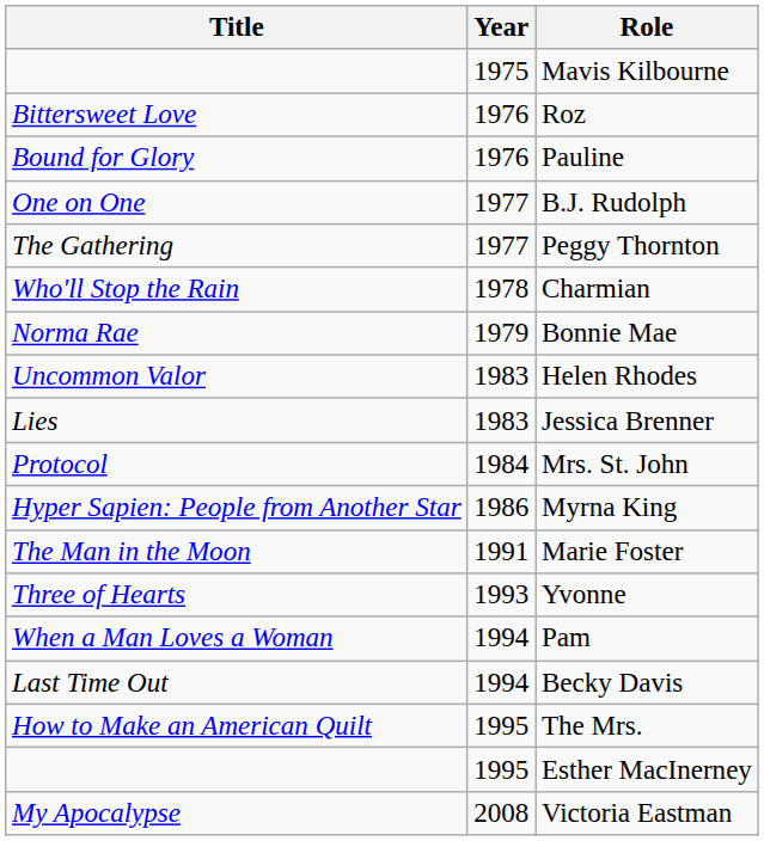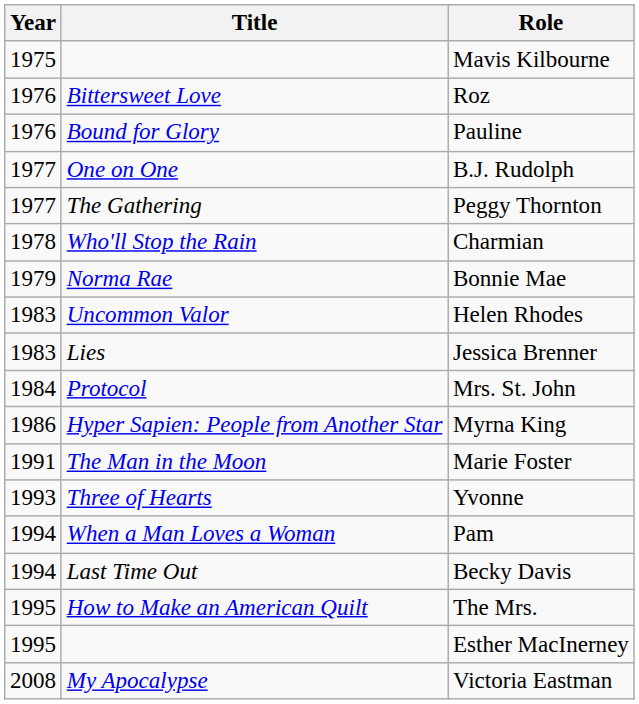 <table class="wikitable sortable">
 <tr>
+<th>Year</th>
 <th>Title</th>
-<th>Year</th>
 <th>Role</th>
 </tr>
 <tr>
+<td>1975</td>
 <td><em></em></td>
-<td>1975</td>
 <td>Mavis Kilbourne</td>
 </tr>
 <tr>
+<td>1976</td>
 <td><em><a href='#'>Bittersweet Love</a></em></td>
-<td>1976</td>
 <td>Roz</td>
 </tr>
 <tr>
+<td>1976</td>
 <td><em><a href='#'>Bound for Glory</a></em></td>
-<td>1976</td>
 <td>Pauline</td>
 </tr>
 <tr>
+<td>1977</td>
 <td><em><a href='#'>One on One</a></em></td>
-<td>1977</td>
 <td>B.J. Rudolph</td>
 </tr>
 <tr>
+<td>1977</td>
 <td><em>The Gathering</em></td>
-<td>1977</td>
 <td>Peggy Thornton</td>
 </tr>
 <tr>
+<td>1978</td>
 <td><em><a href='#'>Who'll Stop the Rain</a></em></td>
-<td>1978</td>
 <td>Charmian</td>
 </tr>
 <tr>
+<td>1979</td>
 <td><em><a href='#'>Norma Rae</a></em></td>
-<td>1979</td>
 <td>Bonnie Mae</td>
 </tr>
 <tr>
+<td>1983</td>
 <td><em><a href='#'>Uncommon Valor</a></em></td>
-<td>1983</td>
 <td>Helen Rhodes</td>
 </tr>
 <tr>
+<td>1983</td>
 <td><em>Lies</em></td>
-<td>1983</td>
 <td>Jessica Brenner</td>
 </tr>
 <tr>
+<td>1984</td>
 <td><em><a href='#'>Protocol</a></em></td>
-<td>1984</td>
 <td>Mrs. St. John</td>
 </tr>
 <tr>
+<td>1986</td>
 <td><em><a href='#'>Hyper Sapien: People from Another Star</a></em></td>
-<td>1986</td>
 <td>Myrna King</td>
 </tr>
 <tr>
+<td>1991</td>
 <td><em><a href='#'>The Man in the Moon</a></em></td>
-<td>1991</td>
 <td>Marie Foster</td>
 </tr>
 <tr>
+<td>1993</td>
 <td><em><a href='#'>Three of Hearts</a></em></td>
-<td>1993</td>
 <td>Yvonne</td>
 </tr>
 <tr>
+<td>1994</td>
 <td><em><a href='#'>When a Man Loves a Woman</a></em></td>
-<td>1994</td>
 <td>Pam</td>
 </tr>
 <tr>
+<td>1994</td>
 <td><em>Last Time Out</em></td>
-<td>1994</td>
 <td>Becky Davis</td>
 </tr>
 <tr>
+<td>1995</td>
 <td><em><a href='#'>How to Make an American Quilt</a></em></td>
-<td>1995</td>
 <td>The Mrs.</td>
 </tr>
 <tr>
+<td>1995</td>
 <td><em></em></td>
-<td>1995</td>
 <td>Esther MacInerney</td>
 </tr>
 <tr>
+<td>2008</td>
 <td><em><a href='#'>My Apocalypse</a></em></td>
-<td>2008</td>
 <td>Victoria Eastman</td>
 </tr>
 </table>
